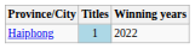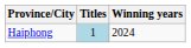 <table class="wikitable sortable" style="font-size: 95%;">
 <tr>
 <th>Province/City</th>
 <th>Titles</th>
 <th>Winning years</th>
 </tr>
 <tr>
 <td><a href='#'>Haiphong</a></td>
 <td style="background: lightblue; text-align:center;">1</td>
-<td>2022</td>
+<td>2024</td>
 </tr>
 </table>
